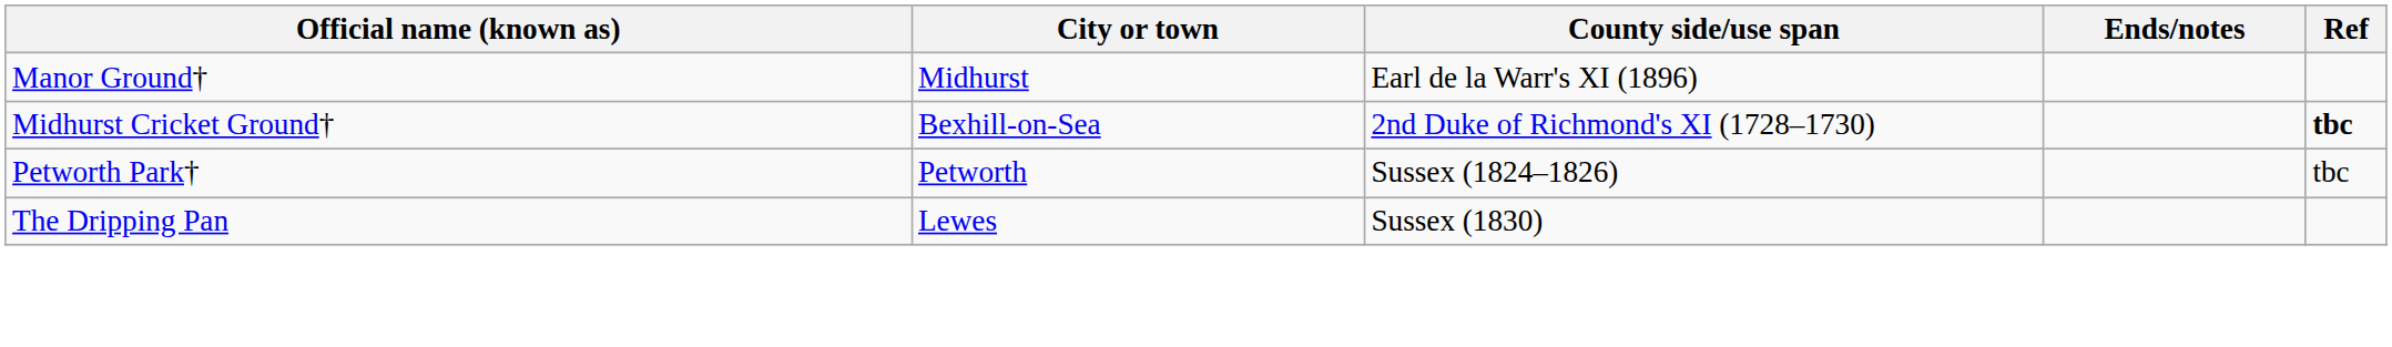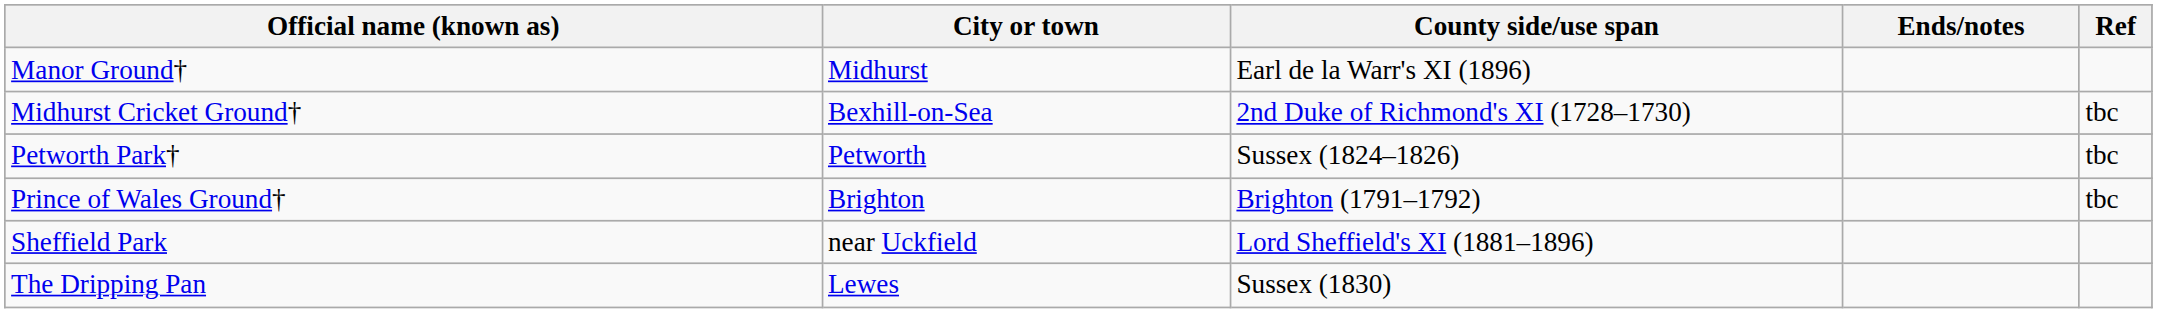 <table class="wikitable" style="width:100%;">
 <tr>
 <th style="width:20%;">Official name (known as)</th>
 <th style="width:10%;">City or town</th>
 <th style="width:15%;">County side/use span</th>
 <th width=5%>Ends/notes</th>
 <th width=1%>Ref</th>
 </tr>
 <tr>
 <td><a href='#'>Manor Ground</a>†</td>
 <td><a href='#'>Midhurst</a></td>
 <td>Earl de la Warr's XI (1896)</td>
 <td></td>
 <td></td>
 </tr>
 <tr>
 <td><a href='#'>Midhurst Cricket Ground</a>†</td>
 <td><a href='#'>Bexhill-on-Sea</a></td>
 <td><a href='#'>2nd Duke of Richmond's XI</a> (1728–1730)</td>
 <td></td>
-<td><strong>tbc</strong></td>
+<td>tbc</td>
 </tr>
 <tr>
 <td><a href='#'>Petworth Park</a>†</td>
 <td><a href='#'>Petworth</a></td>
 <td>Sussex (1824–1826)</td>
 <td></td>
 <td>tbc</td>
 </tr>
 <tr>
+<td><a href='#'>Prince of Wales Ground</a>†</td>
+<td><a href='#'>Brighton</a></td>
+<td><a href='#'>Brighton</a> (1791–1792)</td>
+<td></td>
+<td>tbc</td>
+</tr>
+<tr>
+<td><a href='#'>Sheffield Park</a></td>
+<td>near <a href='#'>Uckfield</a></td>
+<td><a href='#'>Lord Sheffield's XI</a> (1881–1896)</td>
+<td></td>
+<td></td>
+</tr>
+<tr>
 <td><a href='#'>The Dripping Pan</a></td>
 <td><a href='#'>Lewes</a></td>
 <td>Sussex (1830)</td>
 <td></td>
 <td></td>
 </tr>
 </table>
